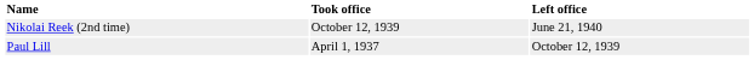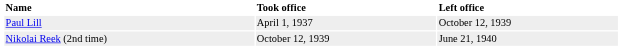 <table border=0 cellpadding=2 cellspacing=2 width=75%>
 <tr>
 <td><strong>Name</strong></td>
 <td><strong>Took office</strong></td>
 <td><strong>Left office</strong></td>
 </tr>
 <tr bgcolor=#EEEEEE>
+<td><a href='#'>Paul Lill</a></td>
+<td>April 1, 1937</td>
+<td>October 12, 1939</td>
+</tr>
+<tr bgcolor=#EEEEEE>
 <td><a href='#'>Nikolai Reek</a> (2nd time)</td>
 <td>October 12, 1939</td>
 <td>June 21, 1940</td>
 </tr>
-<tr bgcolor=#EEEEEE>
-<td><a href='#'>Paul Lill</a></td>
-<td>April 1, 1937</td>
-<td>October 12, 1939</td>
-</tr>
 </table>
